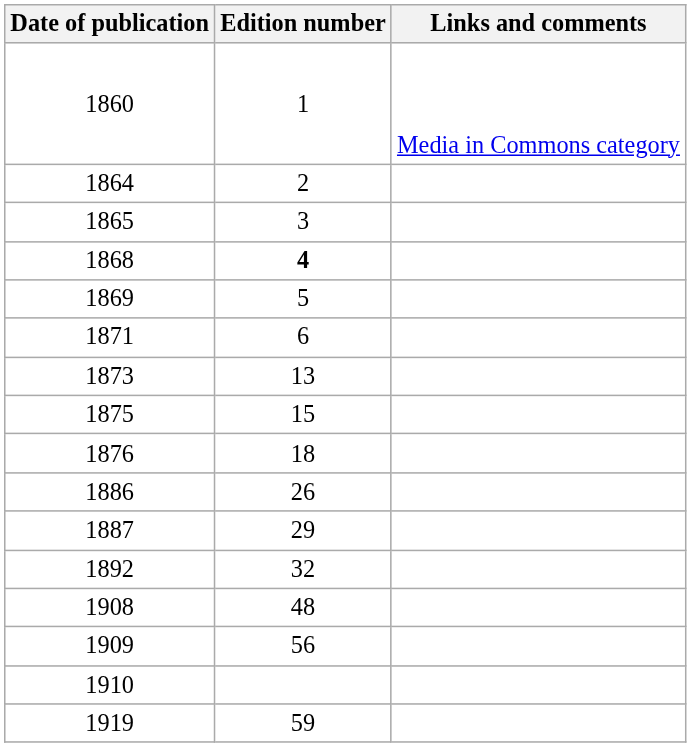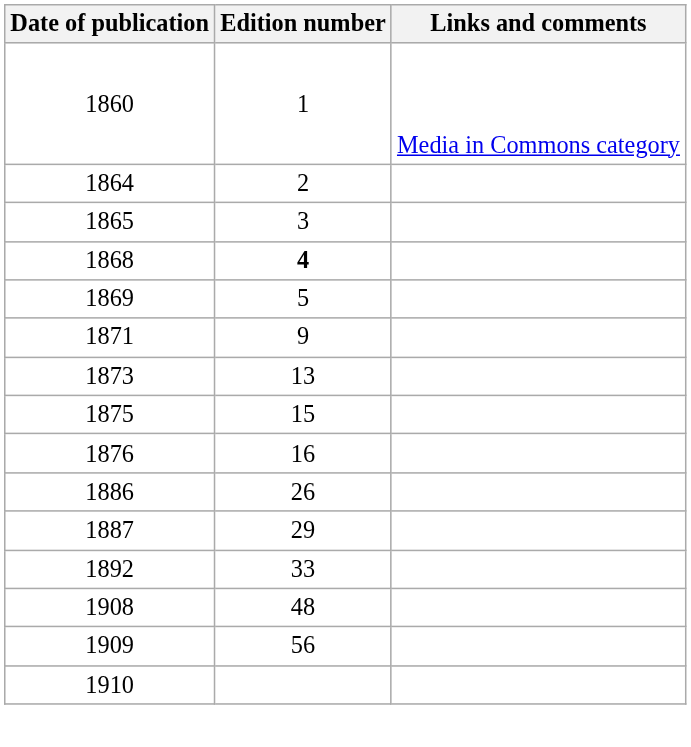 <table class="wikitable" style="text-align: center;border:none;background:transparent;">
 <tr>
 <th>Date of publication</th>
 <th>Edition number</th>
 <th>Links and comments</th>
 </tr>
 <tr>
 <td>1860</td>
 <td>1</td>
 <td><br><br><br><a href='#'>Media in Commons category</a></td>
 </tr>
 <tr>
 <td>1864</td>
 <td>2</td>
 <td></td>
 </tr>
 <tr>
 <td>1865</td>
 <td>3</td>
 <td></td>
 </tr>
 <tr>
 <td>1868</td>
 <td><strong>4</strong></td>
 <td><br></td>
 </tr>
 <tr>
 <td>1869</td>
 <td>5</td>
 <td></td>
 </tr>
 <tr>
 <td>1871</td>
-<td>6</td>
+<td>9</td>
 <td><br></td>
 </tr>
 <tr>
 <td>1873</td>
 <td>13</td>
 <td></td>
 </tr>
 <tr>
 <td>1875</td>
 <td>15</td>
 <td></td>
 </tr>
 <tr>
 <td>1876</td>
-<td>18</td>
+<td>16</td>
 <td></td>
 </tr>
 <tr>
 <td>1886</td>
 <td>26</td>
 <td></td>
 </tr>
 <tr>
 <td>1887</td>
 <td>29</td>
 <td></td>
 </tr>
 <tr>
 <td>1892</td>
-<td>32</td>
+<td>33</td>
 <td><br></td>
 </tr>
 <tr>
 <td>1908</td>
 <td>48</td>
 <td></td>
 </tr>
 <tr>
 <td>1909</td>
 <td>56</td>
 <td></td>
 </tr>
 <tr>
 <td>1910</td>
 <td></td>
 <td></td>
 </tr>
-<tr>
-<td>1919</td>
-<td>59</td>
-<td></td>
-</tr>
 </table>
